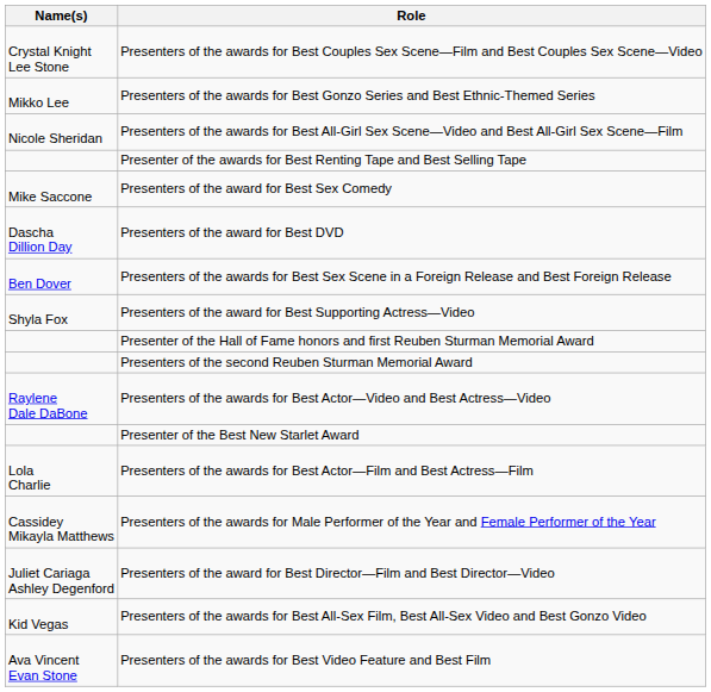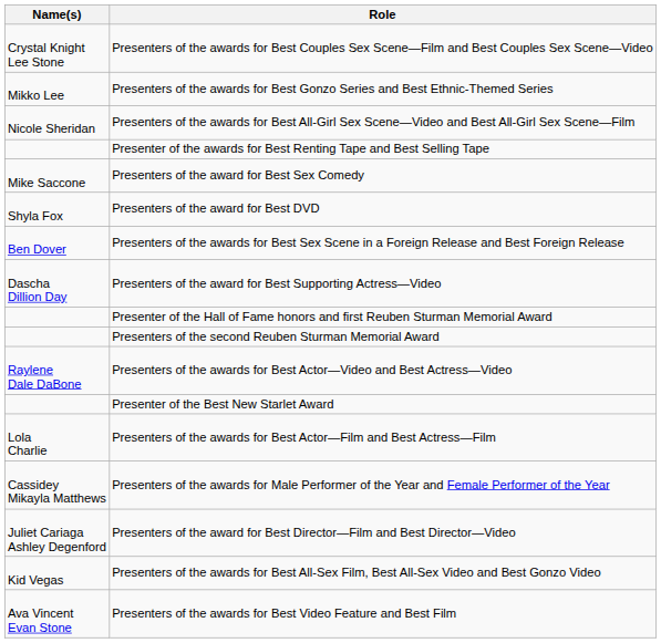 <table class="wikitable sortable">
 <tr>
 <th>Name(s)</th>
 <th>Role</th>
 </tr>
 <tr>
 <td><br>Crystal Knight<br>Lee Stone</td>
 <td>Presenters of the awards for Best Couples Sex Scene—Film and Best Couples Sex Scene—Video</td>
 </tr>
 <tr>
 <td><br>Mikko Lee</td>
 <td>Presenters of the awards for Best Gonzo Series and Best Ethnic-Themed Series</td>
 </tr>
 <tr>
 <td><br>Nicole Sheridan</td>
 <td>Presenters of the awards for Best All-Girl Sex Scene—Video and Best All-Girl Sex Scene—Film</td>
 </tr>
 <tr>
 <td></td>
 <td>Presenter of the awards for Best Renting Tape and Best Selling Tape</td>
 </tr>
 <tr>
 <td><br>Mike Saccone</td>
 <td>Presenters of the award for Best Sex Comedy</td>
 </tr>
 <tr>
-<td><br>Dascha<br><a href='#'>Dillion Day</a></td>
+<td><br>Shyla Fox</td>
 <td>Presenters of the award for Best DVD</td>
 </tr>
 <tr>
 <td><br><a href='#'>Ben Dover</a></td>
 <td>Presenters of the awards for Best Sex Scene in a Foreign Release and Best Foreign Release</td>
 </tr>
 <tr>
-<td><br>Shyla Fox</td>
+<td><br>Dascha<br><a href='#'>Dillion Day</a></td>
 <td>Presenters of the award for Best Supporting Actress—Video</td>
 </tr>
 <tr>
 <td></td>
 <td>Presenter of the Hall of Fame honors and first Reuben Sturman Memorial Award</td>
 </tr>
 <tr>
 <td></td>
 <td>Presenters of the second Reuben Sturman Memorial Award</td>
 </tr>
 <tr>
 <td><br><a href='#'>Raylene</a><br><a href='#'>Dale DaBone</a></td>
 <td>Presenters of the awards for Best Actor—Video and Best Actress—Video</td>
 </tr>
 <tr>
 <td></td>
 <td>Presenter of the Best New Starlet Award</td>
 </tr>
 <tr>
 <td><br>Lola<br>Charlie</td>
 <td>Presenters of the awards for Best Actor—Film and Best Actress—Film</td>
 </tr>
 <tr>
 <td><br>Cassidey<br>Mikayla Matthews</td>
 <td>Presenters of the awards for Male Performer of the Year and <a href='#'>Female Performer of the Year</a></td>
 </tr>
 <tr>
 <td><br>Juliet Cariaga<br>Ashley Degenford</td>
 <td>Presenters of the award for Best Director—Film and Best Director—Video</td>
 </tr>
 <tr>
 <td><br>Kid Vegas</td>
 <td>Presenters of the awards for Best All-Sex Film, Best All-Sex Video and Best Gonzo Video</td>
 </tr>
 <tr>
 <td><br>Ava Vincent<br><a href='#'>Evan Stone</a></td>
 <td>Presenters of the awards for Best Video Feature and Best Film</td>
 </tr>
 </table>
